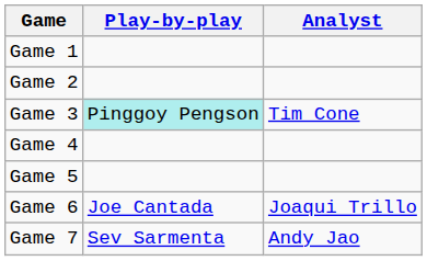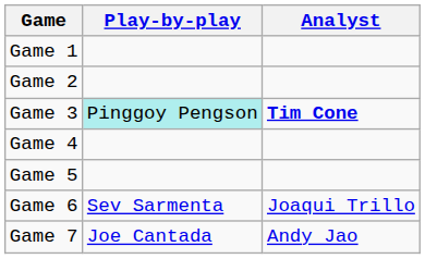 <table class=wikitable>
 <tr>
 <th>Game</th>
 <th><a href='#'>Play-by-play</a></th>
 <th><a href='#'>Analyst</a></th>
 </tr>
 <tr>
 <td>Game 1</td>
 <td></td>
 <td></td>
 </tr>
 <tr>
 <td>Game 2</td>
 <td></td>
 <td></td>
 </tr>
 <tr>
 <td>Game 3</td>
 <td style="background: paleturquoise;">Pinggoy Pengson</td>
-<td><a href='#'>Tim Cone</a></td>
+<td><strong><a href='#'>Tim Cone</a></strong></td>
 </tr>
 <tr>
 <td>Game 4</td>
 <td></td>
 <td></td>
 </tr>
 <tr>
 <td>Game 5</td>
 <td></td>
 <td></td>
 </tr>
 <tr>
 <td>Game 6</td>
-<td><a href='#'>Joe Cantada</a></td>
+<td><a href='#'>Sev Sarmenta</a></td>
 <td><a href='#'>Joaqui Trillo</a></td>
 </tr>
 <tr>
 <td>Game 7</td>
-<td><a href='#'>Sev Sarmenta</a></td>
+<td><a href='#'>Joe Cantada</a></td>
 <td><a href='#'>Andy Jao</a></td>
 </tr>
 </table>
